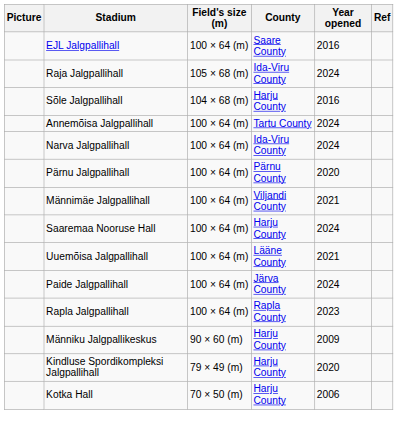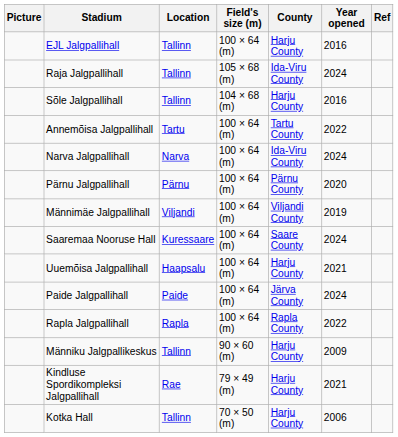 <table class="wikitable sortable">
 <tr>
 <th>Picture</th>
 <th>Stadium</th>
+<th>Location</th>
 <th>Field's size (m)</th>
 <th>County</th>
 <th>Year opened</th>
 <th>Ref</th>
 </tr>
 <tr>
 <td></td>
 <td><a href='#'>EJL Jalgpallihall</a></td>
+<td><a href='#'>Tallinn</a></td>
 <td>100 × 64 (m)</td>
-<td><a href='#'>Saare County</a></td>
+<td><a href='#'>Harju County</a></td>
 <td>2016</td>
 <td></td>
 </tr>
 <tr>
 <td></td>
 <td>Raja Jalgpallihall</td>
+<td><a href='#'>Tallinn</a></td>
 <td>105 × 68 (m)</td>
 <td><a href='#'>Ida-Viru County</a></td>
 <td>2024</td>
 <td></td>
 </tr>
 <tr>
 <td></td>
 <td>Sõle Jalgpallihall</td>
+<td><a href='#'>Tallinn</a></td>
 <td>104 × 68 (m)</td>
 <td><a href='#'>Harju County</a></td>
 <td>2016</td>
 <td></td>
 </tr>
 <tr>
 <td></td>
 <td>Annemõisa Jalgpallihall</td>
+<td><a href='#'>Tartu</a></td>
 <td>100 × 64 (m)</td>
 <td><a href='#'>Tartu County</a></td>
-<td>2024</td>
+<td>2022</td>
 <td></td>
 </tr>
 <tr>
 <td></td>
 <td>Narva Jalgpallihall</td>
+<td><a href='#'>Narva</a></td>
 <td>100 × 64 (m)</td>
 <td><a href='#'>Ida-Viru County</a></td>
 <td>2024</td>
 <td></td>
 </tr>
 <tr>
 <td></td>
 <td>Pärnu Jalgpallihall</td>
+<td><a href='#'>Pärnu</a></td>
 <td>100 × 64 (m)</td>
 <td><a href='#'>Pärnu County</a></td>
 <td>2020</td>
 <td></td>
 </tr>
 <tr>
 <td></td>
 <td>Männimäe Jalgpallihall</td>
+<td><a href='#'>Viljandi</a></td>
 <td>100 × 64 (m)</td>
 <td><a href='#'>Viljandi County</a></td>
-<td>2021</td>
+<td>2019</td>
 <td></td>
 </tr>
 <tr>
 <td></td>
 <td>Saaremaa Nooruse Hall</td>
+<td><a href='#'>Kuressaare</a></td>
 <td>100 × 64 (m)</td>
-<td><a href='#'>Harju County</a></td>
+<td><a href='#'>Saare County</a></td>
 <td>2024</td>
 <td></td>
 </tr>
 <tr>
 <td></td>
 <td>Uuemõisa Jalgpallihall</td>
+<td><a href='#'>Haapsalu</a></td>
 <td>100 × 64 (m)</td>
-<td><a href='#'>Lääne County</a></td>
+<td><a href='#'>Harju County</a></td>
 <td>2021</td>
 <td></td>
 </tr>
 <tr>
 <td></td>
 <td>Paide Jalgpallihall</td>
+<td><a href='#'>Paide</a></td>
 <td>100 × 64 (m)</td>
 <td><a href='#'>Järva County</a></td>
 <td>2024</td>
 <td></td>
 </tr>
 <tr>
 <td></td>
 <td>Rapla Jalgpallihall</td>
+<td><a href='#'>Rapla</a></td>
 <td>100 × 64 (m)</td>
 <td><a href='#'>Rapla County</a></td>
-<td>2023</td>
+<td>2022</td>
 <td></td>
 </tr>
 <tr>
 <td></td>
 <td>Männiku Jalgpallikeskus</td>
+<td><a href='#'>Tallinn</a></td>
 <td>90 × 60 (m)</td>
 <td><a href='#'>Harju County</a></td>
 <td>2009</td>
 <td></td>
 </tr>
 <tr>
 <td></td>
 <td>Kindluse Spordikompleksi Jalgpallihall</td>
+<td><a href='#'>Rae</a></td>
 <td>79 × 49 (m)</td>
 <td><a href='#'>Harju County</a></td>
-<td>2020</td>
+<td>2021</td>
 <td></td>
 </tr>
 <tr>
 <td></td>
 <td>Kotka Hall</td>
+<td><a href='#'>Tallinn</a></td>
 <td>70 × 50 (m)</td>
 <td><a href='#'>Harju County</a></td>
 <td>2006</td>
 <td></td>
 </tr>
 </table>
